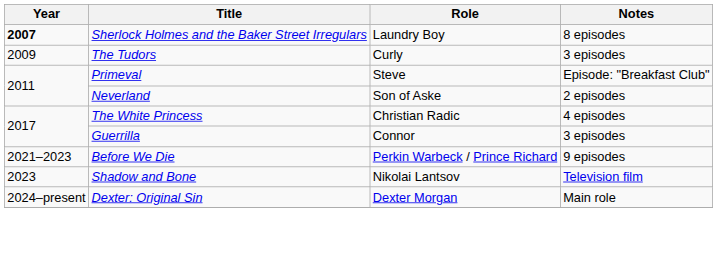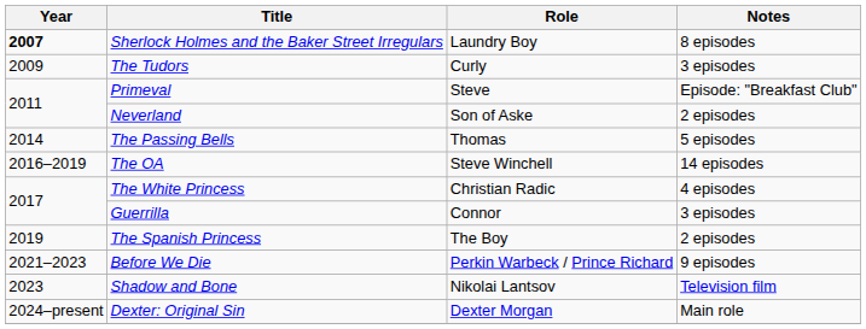 <table class="wikitable sortable">
 <tr>
 <th>Year</th>
 <th>Title</th>
 <th>Role</th>
 <th>Notes</th>
 </tr>
 <tr>
 <td><strong>2007</strong></td>
 <td><em><a href='#'>Sherlock Holmes and the Baker Street Irregulars</a></em></td>
 <td>Laundry Boy</td>
 <td>8 episodes</td>
 </tr>
 <tr>
 <td>2009</td>
 <td><em><a href='#'>The Tudors</a></em></td>
 <td>Curly</td>
 <td>3 episodes</td>
 </tr>
 <tr>
 <td rowspan="2">2011</td>
 <td><em><a href='#'>Primeval</a></em></td>
 <td>Steve</td>
 <td>Episode: "Breakfast Club"</td>
 </tr>
 <tr>
 <td><em><a href='#'>Neverland</a></em></td>
 <td>Son of Aske</td>
 <td>2 episodes</td>
 </tr>
 <tr>
+<td>2014</td>
+<td><em><a href='#'>The Passing Bells</a></em></td>
+<td>Thomas</td>
+<td>5 episodes</td>
+</tr>
+<tr>
+<td>2016–2019</td>
+<td><em><a href='#'>The OA</a></em></td>
+<td>Steve Winchell</td>
+<td>14 episodes</td>
+</tr>
+<tr>
 <td rowspan="2">2017</td>
 <td><em><a href='#'>The White Princess</a></em></td>
 <td>Christian Radic</td>
 <td>4 episodes</td>
 </tr>
 <tr>
 <td><em><a href='#'>Guerrilla</a></em></td>
 <td>Connor</td>
 <td>3 episodes</td>
+</tr>
+<tr>
+<td>2019</td>
+<td><em><a href='#'>The Spanish Princess</a></em></td>
+<td>The Boy</td>
+<td>2 episodes</td>
 </tr>
 <tr>
 <td>2021–2023</td>
 <td><em><a href='#'>Before We Die</a></em></td>
 <td><a href='#'>Perkin Warbeck</a> / <a href='#'>Prince Richard</a></td>
 <td>9 episodes</td>
 </tr>
 <tr>
 <td>2023</td>
 <td><em><a href='#'>Shadow and Bone</a></em></td>
 <td>Nikolai Lantsov</td>
 <td><a href='#'>Television film</a></td>
 </tr>
 <tr>
 <td>2024–present</td>
 <td><em><a href='#'>Dexter: Original Sin</a></em></td>
 <td><a href='#'>Dexter Morgan</a></td>
 <td>Main role</td>
 </tr>
 <tr>
 </tr>
 </table>
